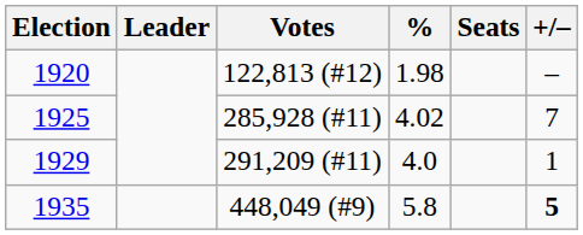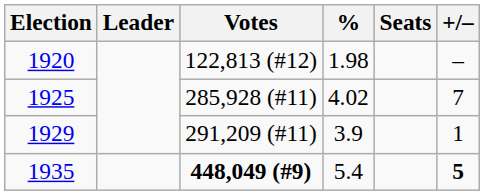 <table class=wikitable style=text-align:center>
 <tr>
 <th>Election</th>
 <th>Leader</th>
 <th>Votes</th>
 <th>%</th>
 <th>Seats</th>
 <th>+/–</th>
 </tr>
 <tr>
 <td><a href='#'>1920</a></td>
 <td rowspan=3></td>
 <td>122,813 (#12)</td>
 <td>1.98</td>
 <td></td>
 <td>–</td>
 </tr>
 <tr>
 <td><a href='#'>1925</a></td>
 <td>285,928 (#11)</td>
 <td>4.02</td>
 <td></td>
 <td> 7</td>
 </tr>
 <tr>
 <td><a href='#'>1929</a></td>
 <td>291,209 (#11)</td>
-<td>4.0</td>
+<td>3.9</td>
 <td></td>
 <td> 1</td>
 </tr>
 <tr>
 <td><a href='#'>1935</a></td>
 <td></td>
-<td>448,049 (#9)</td>
-<td>5.8</td>
+<td><strong>448,049 (#9)</strong></td>
+<td>5.4</td>
 <td></td>
 <td><strong> 5</strong></td>
 </tr>
 </table>
